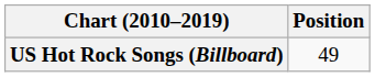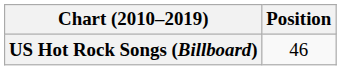 <table class="wikitable plainrowheaders" style="text-align:center">
 <tr>
 <th scope="col">Chart (2010–2019)</th>
 <th scope="col">Position</th>
 </tr>
 <tr>
 <th scope="row">US Hot Rock Songs (<em>Billboard</em>)</th>
-<td>49</td>
+<td>46</td>
 </tr>
 </table>
